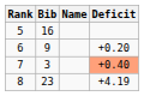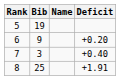 <table class="wikitable" style="text-align:center;">
 <tr>
 <th>Rank</th>
 <th>Bib</th>
 <th>Name</th>
 <th>Deficit</th>
 </tr>
 <tr>
 <td>5</td>
-<td>16</td>
+<td>19</td>
 <td align=left></td>
 <td></td>
 </tr>
 <tr>
 <td>6</td>
 <td>9</td>
 <td align=left></td>
 <td>+0.20</td>
 </tr>
 <tr>
 <td>7</td>
 <td>3</td>
 <td align=left></td>
-<td style="background: lightsalmon;">+0.40</td>
+<td>+0.40</td>
 </tr>
 <tr>
 <td>8</td>
-<td>23</td>
+<td>25</td>
 <td align=left></td>
-<td>+4.19</td>
+<td>+1.91</td>
 </tr>
 </table>
